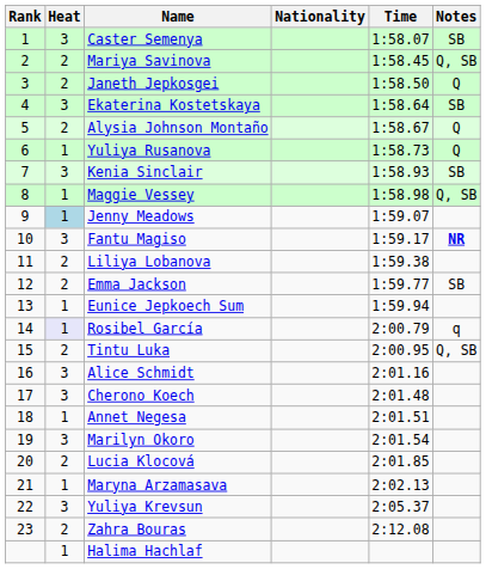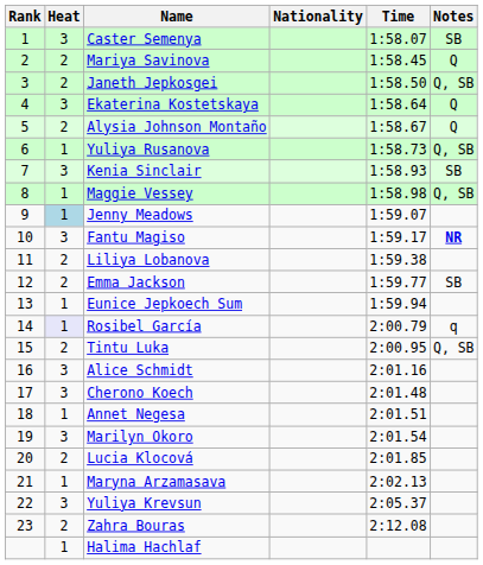 <table class="wikitable sortable" style="text-align:center">
 <tr>
 <th>Rank</th>
 <th>Heat</th>
 <th>Name</th>
 <th>Nationality</th>
 <th>Time</th>
 <th>Notes</th>
 </tr>
 <tr bgcolor=ccffcc>
 <td>1</td>
 <td>3</td>
 <td align=left><a href='#'>Caster Semenya</a></td>
 <td align=left></td>
 <td>1:58.07</td>
 <td>SB</td>
 </tr>
 <tr bgcolor=ccffcc>
 <td>2</td>
 <td>2</td>
 <td align=left><a href='#'>Mariya Savinova</a></td>
 <td align=left></td>
 <td>1:58.45</td>
-<td>Q, SB</td>
+<td>Q</td>
 </tr>
 <tr bgcolor=ccffcc>
 <td>3</td>
 <td>2</td>
 <td align=left><a href='#'>Janeth Jepkosgei</a></td>
 <td align=left></td>
 <td>1:58.50</td>
-<td>Q</td>
+<td>Q, SB</td>
 </tr>
 <tr bgcolor=ccffcc>
 <td>4</td>
 <td>3</td>
 <td align=left><a href='#'>Ekaterina Kostetskaya</a></td>
 <td align=left></td>
 <td>1:58.64</td>
-<td>SB</td>
+<td>Q</td>
 </tr>
 <tr bgcolor=ddffdd>
 <td>5</td>
 <td>2</td>
 <td align=left><a href='#'>Alysia Johnson Montaño</a></td>
 <td align=left></td>
 <td>1:58.67</td>
 <td>Q</td>
 </tr>
 <tr bgcolor=ccffcc>
 <td>6</td>
 <td>1</td>
 <td align=left><a href='#'>Yuliya Rusanova</a></td>
 <td align=left></td>
 <td>1:58.73</td>
-<td>Q</td>
+<td>Q, SB</td>
 </tr>
 <tr bgcolor=ddffdd>
 <td>7</td>
 <td>3</td>
 <td align=left><a href='#'>Kenia Sinclair</a></td>
 <td align=left></td>
 <td>1:58.93</td>
 <td>SB</td>
 </tr>
 <tr bgcolor=ccffcc>
 <td>8</td>
 <td>1</td>
 <td align=left><a href='#'>Maggie Vessey</a></td>
 <td align=left></td>
 <td>1:58.98</td>
 <td>Q, SB</td>
 </tr>
 <tr>
 <td>9</td>
 <td style="background: lightblue;">1</td>
 <td align=left><a href='#'>Jenny Meadows</a></td>
 <td align=left></td>
 <td>1:59.07</td>
 <td></td>
 </tr>
 <tr>
 <td>10</td>
 <td>3</td>
 <td align=left><a href='#'>Fantu Magiso</a></td>
 <td align=left></td>
 <td>1:59.17</td>
 <td><strong><a href='#'>NR</a></strong></td>
 </tr>
 <tr>
 <td>11</td>
 <td>2</td>
 <td align=left><a href='#'>Liliya Lobanova</a></td>
 <td align=left></td>
 <td>1:59.38</td>
 <td></td>
 </tr>
 <tr>
 <td>12</td>
 <td>2</td>
 <td align=left><a href='#'>Emma Jackson</a></td>
 <td align=left></td>
 <td>1:59.77</td>
 <td>SB</td>
 </tr>
 <tr>
 <td>13</td>
 <td>1</td>
 <td align=left><a href='#'>Eunice Jepkoech Sum</a></td>
 <td align=left></td>
 <td>1:59.94</td>
 <td></td>
 </tr>
 <tr>
 <td>14</td>
 <td style="background: lavender;">1</td>
 <td align=left><a href='#'>Rosibel García</a></td>
 <td align=left></td>
 <td>2:00.79</td>
 <td>q</td>
 </tr>
 <tr>
 <td>15</td>
 <td>2</td>
 <td align=left><a href='#'>Tintu Luka</a></td>
 <td align=left></td>
 <td>2:00.95</td>
 <td>Q, SB</td>
 </tr>
 <tr>
 <td>16</td>
 <td>3</td>
 <td align=left><a href='#'>Alice Schmidt</a></td>
 <td align=left></td>
 <td>2:01.16</td>
 <td></td>
 </tr>
 <tr>
 <td>17</td>
 <td>3</td>
 <td align=left><a href='#'>Cherono Koech</a></td>
 <td align=left></td>
 <td>2:01.48</td>
 <td></td>
 </tr>
 <tr>
 <td>18</td>
 <td>1</td>
 <td align=left><a href='#'>Annet Negesa</a></td>
 <td align=left></td>
 <td>2:01.51</td>
 <td></td>
 </tr>
 <tr>
 <td>19</td>
 <td>3</td>
 <td align=left><a href='#'>Marilyn Okoro</a></td>
 <td align=left></td>
 <td>2:01.54</td>
 <td></td>
 </tr>
 <tr>
 <td>20</td>
 <td>2</td>
 <td align=left><a href='#'>Lucia Klocová</a></td>
 <td align=left></td>
 <td>2:01.85</td>
 <td></td>
 </tr>
 <tr>
 <td>21</td>
 <td>1</td>
 <td align=left><a href='#'>Maryna Arzamasava</a></td>
 <td align=left></td>
 <td>2:02.13</td>
 <td></td>
 </tr>
 <tr>
 <td>22</td>
 <td>3</td>
 <td align=left><a href='#'>Yuliya Krevsun</a></td>
 <td align=left></td>
 <td>2:05.37</td>
 <td></td>
 </tr>
 <tr>
 <td>23</td>
 <td>2</td>
 <td align=left><a href='#'>Zahra Bouras</a></td>
 <td align=left></td>
 <td>2:12.08</td>
 <td></td>
 </tr>
 <tr>
 <td></td>
 <td>1</td>
 <td align=left><a href='#'>Halima Hachlaf</a></td>
 <td align=left></td>
 <td></td>
 <td></td>
 </tr>
 </table>
